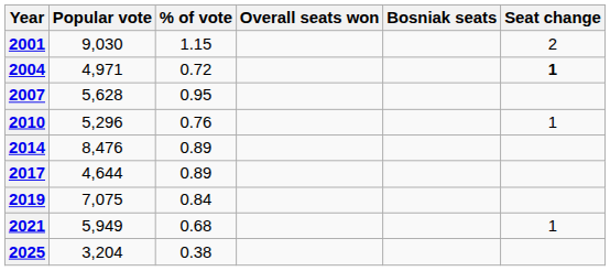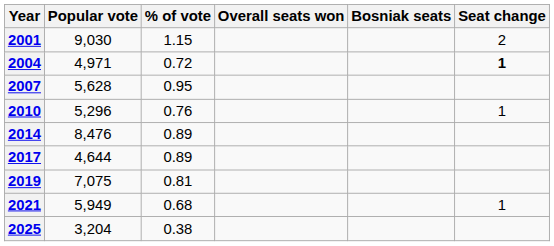 <table class="wikitable" style="text-align:center">
 <tr>
 <th>Year</th>
 <th>Popular vote</th>
 <th>% of vote</th>
 <th>Overall seats won</th>
 <th>Bosniak seats</th>
 <th>Seat change</th>
 </tr>
 <tr>
 <th><a href='#'>2001</a></th>
 <td>9,030</td>
 <td>1.15</td>
 <td></td>
 <td></td>
 <td> 2</td>
 </tr>
 <tr>
 <th><a href='#'>2004</a></th>
 <td>4,971</td>
 <td>0.72</td>
 <td></td>
 <td></td>
 <td><strong> 1</strong></td>
 </tr>
 <tr>
 <th><a href='#'>2007</a></th>
 <td>5,628</td>
 <td>0.95</td>
 <td></td>
 <td></td>
 <td></td>
 </tr>
 <tr>
 <th><a href='#'>2010</a></th>
 <td>5,296</td>
 <td>0.76</td>
 <td></td>
 <td></td>
 <td> 1</td>
 </tr>
 <tr>
 <th><a href='#'>2014</a></th>
 <td>8,476</td>
 <td>0.89</td>
 <td></td>
 <td></td>
 <td></td>
 </tr>
 <tr>
 <th><a href='#'>2017</a></th>
 <td>4,644</td>
 <td>0.89</td>
 <td></td>
 <td></td>
 <td></td>
 </tr>
 <tr>
 <th><a href='#'>2019</a></th>
 <td>7,075</td>
-<td>0.84</td>
+<td>0.81</td>
 <td></td>
 <td></td>
 <td></td>
 </tr>
 <tr>
 <th><a href='#'>2021</a></th>
 <td>5,949</td>
 <td>0.68</td>
 <td></td>
 <td></td>
 <td> 1</td>
 </tr>
 <tr>
 <th><a href='#'>2025</a></th>
 <td>3,204</td>
 <td>0.38</td>
 <td></td>
 <td></td>
 <td></td>
 </tr>
 </table>
